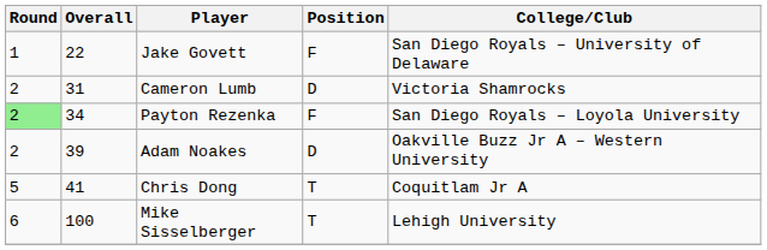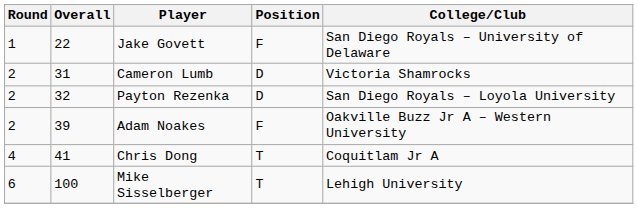 <table class="wikitable">
 <tr>
 <th>Round</th>
 <th>Overall</th>
 <th>Player</th>
 <th>Position</th>
 <th>College/Club</th>
 </tr>
 <tr>
 <td>1</td>
 <td>22</td>
 <td>Jake Govett</td>
 <td>F</td>
 <td>San Diego Royals – University of Delaware</td>
 </tr>
 <tr>
 <td>2</td>
 <td>31</td>
 <td>Cameron Lumb</td>
 <td>D</td>
 <td>Victoria Shamrocks</td>
 </tr>
 <tr>
-<td style="background: lightgreen;">2</td>
-<td>34</td>
+<td>2</td>
+<td>32</td>
 <td>Payton Rezenka</td>
-<td>F</td>
+<td>D</td>
 <td>San Diego Royals – Loyola University</td>
 </tr>
 <tr>
 <td>2</td>
 <td>39</td>
 <td>Adam Noakes</td>
-<td>D</td>
+<td>F</td>
 <td>Oakville Buzz Jr A – Western University</td>
 </tr>
 <tr>
-<td>5</td>
+<td>4</td>
 <td>41</td>
 <td>Chris Dong</td>
 <td>T</td>
 <td>Coquitlam Jr A</td>
 </tr>
 <tr>
 <td>6</td>
 <td>100</td>
 <td>Mike Sisselberger</td>
 <td>T</td>
 <td>Lehigh University</td>
 </tr>
 <tr>
 </tr>
 </table>
